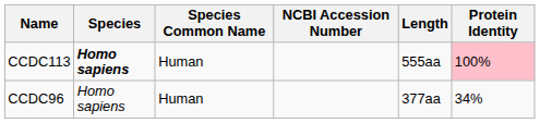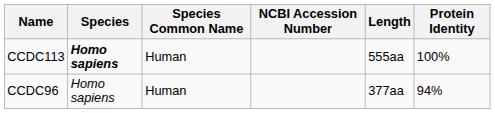 <table class="wikitable">
 <tr>
 <th>Name</th>
 <th>Species</th>
 <th>Species Common Name</th>
 <th>NCBI Accession Number</th>
 <th>Length</th>
 <th>Protein Identity</th>
 </tr>
 <tr>
 <td>CCDC113</td>
 <td><strong><em>Homo sapiens</em></strong></td>
 <td>Human</td>
 <td></td>
 <td>555aa</td>
-<td style="background: pink;">100%</td>
+<td>100%</td>
 </tr>
 <tr>
 <td>CCDC96</td>
 <td><em>Homo sapiens</em></td>
 <td>Human</td>
 <td></td>
 <td>377aa</td>
-<td>34%</td>
+<td>94%</td>
 </tr>
 </table>
